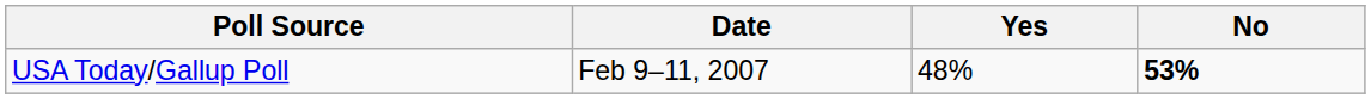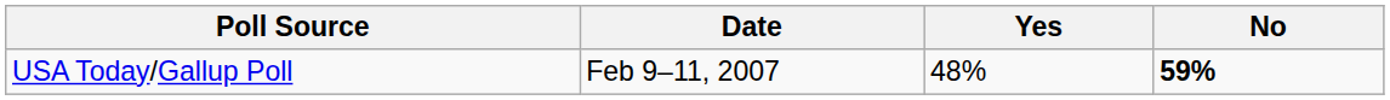 <table class="wikitable sortable">
 <tr>
 <th width="25%">Poll Source</th>
 <th width="15%">Date</th>
 <th width="10%">Yes</th>
 <th width="10%">No</th>
 </tr>
 <tr>
 <td><a href='#'>USA Today</a>/<a href='#'>Gallup Poll</a></td>
 <td>Feb 9–11, 2007</td>
 <td>48%</td>
-<td><strong>53%</strong></td>
+<td><strong>59%</strong></td>
 </tr>
 </table>
